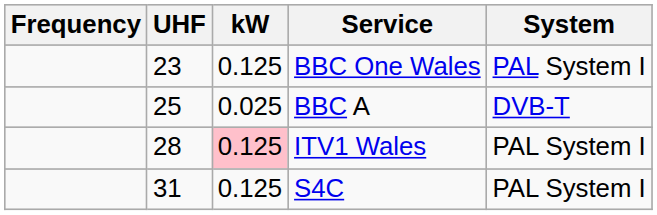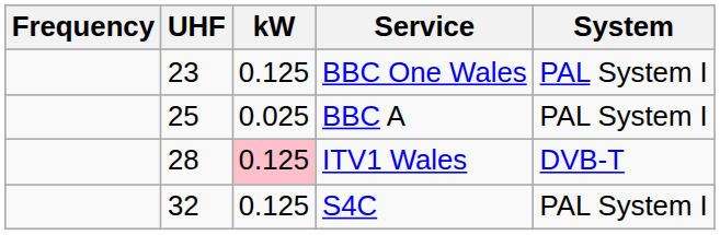 <table class="wikitable sortable">
 <tr>
 <th>Frequency</th>
 <th>UHF</th>
 <th>kW</th>
 <th>Service</th>
 <th>System</th>
 </tr>
 <tr>
 <td></td>
 <td>23</td>
 <td>0.125</td>
 <td><a href='#'>BBC One Wales</a></td>
 <td><a href='#'>PAL</a> System I</td>
 </tr>
 <tr>
 <td></td>
 <td>25</td>
 <td>0.025</td>
 <td><a href='#'>BBC</a> A</td>
-<td><a href='#'>DVB-T</a></td>
+<td>PAL System I</td>
 </tr>
 <tr>
 <td></td>
 <td>28</td>
 <td style="background: pink;">0.125</td>
 <td><a href='#'>ITV1 Wales</a></td>
-<td>PAL System I</td>
+<td><a href='#'>DVB-T</a></td>
 </tr>
 <tr>
 <td></td>
-<td>31</td>
+<td>32</td>
 <td>0.125</td>
 <td><a href='#'>S4C</a></td>
 <td>PAL System I</td>
 </tr>
 </table>
